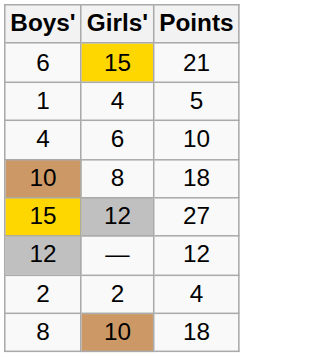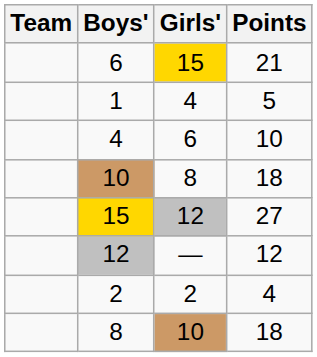 <table class="wikitable sortable" style="text-align:center">
 <tr>
+<th>Team</th>
 <th>Boys'</th>
 <th>Girls'</th>
 <th>Points</th>
 </tr>
 <tr>
+<td align=left></td>
 <td>6</td>
 <td bgcolor=gold>15</td>
 <td>21</td>
 </tr>
 <tr>
+<td align=left></td>
 <td>1</td>
 <td>4</td>
 <td>5</td>
 </tr>
 <tr>
+<td align=left></td>
 <td>4</td>
 <td>6</td>
 <td>10</td>
 </tr>
 <tr>
+<td align=left></td>
 <td bgcolor=#CC9966>10</td>
 <td>8</td>
 <td>18</td>
 </tr>
 <tr>
+<td align=left></td>
 <td bgcolor=gold>15</td>
 <td bgcolor=silver>12</td>
 <td>27</td>
 </tr>
 <tr>
+<td align=left></td>
 <td bgcolor=silver>12</td>
 <td>—</td>
 <td>12</td>
 </tr>
 <tr>
+<td align=left></td>
 <td>2</td>
 <td>2</td>
 <td>4</td>
 </tr>
 <tr>
+<td align=left></td>
 <td>8</td>
 <td bgcolor=#CC9966>10</td>
 <td>18</td>
 </tr>
 </table>
